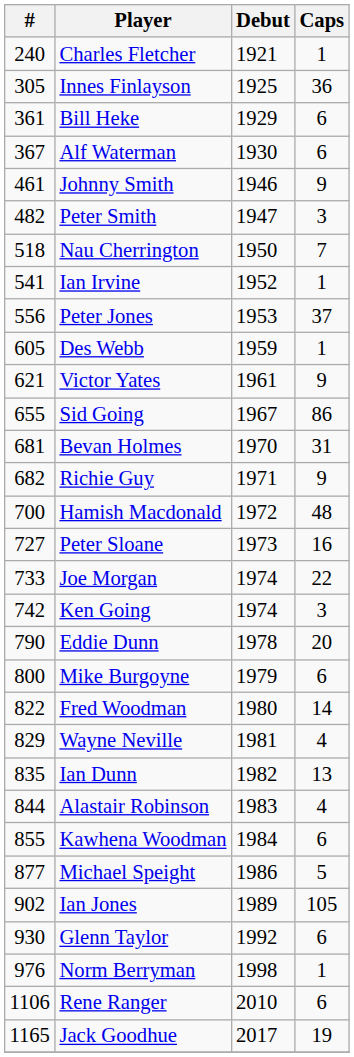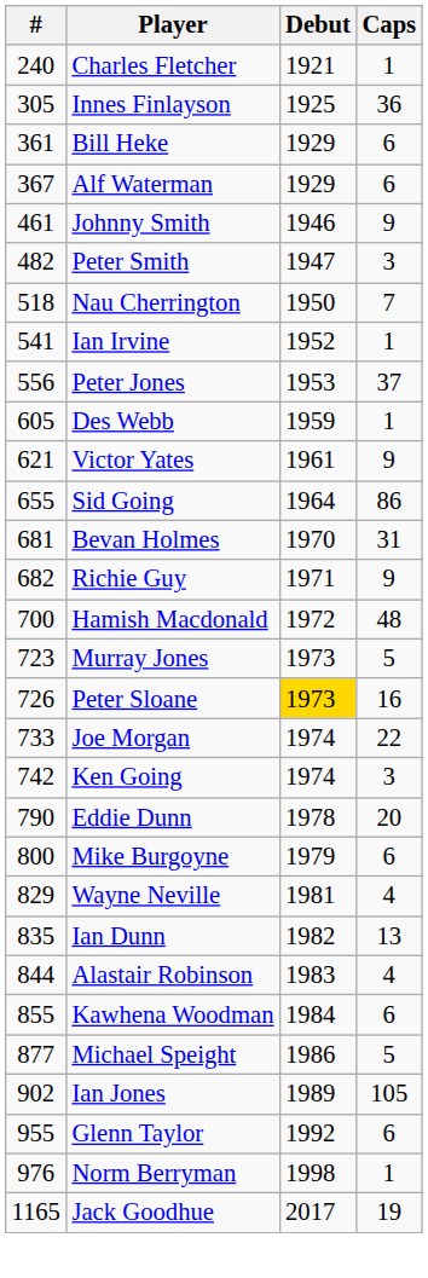 <table class="wikitable" style="text-align:center">
 <tr>
 <th>#</th>
 <th>Player</th>
 <th>Debut</th>
 <th>Caps</th>
 </tr>
 <tr>
 <td>240</td>
 <td align="left"><a href='#'>Charles Fletcher</a></td>
 <td align="left">1921</td>
 <td>1</td>
 </tr>
 <tr>
 <td>305</td>
 <td align="left"><a href='#'>Innes Finlayson</a></td>
 <td align="left">1925</td>
 <td>36</td>
 </tr>
 <tr>
 <td>361</td>
 <td align="left"><a href='#'>Bill Heke</a></td>
 <td align="left">1929</td>
 <td>6</td>
 </tr>
 <tr>
 <td>367</td>
 <td align="left"><a href='#'>Alf Waterman</a></td>
-<td align="left">1930</td>
+<td align="left">1929</td>
 <td>6</td>
 </tr>
 <tr>
 <td>461</td>
 <td align="left"><a href='#'>Johnny Smith</a></td>
 <td align="left">1946</td>
 <td>9</td>
 </tr>
 <tr>
 <td>482</td>
 <td align="left"><a href='#'>Peter Smith</a></td>
 <td align="left">1947</td>
 <td>3</td>
 </tr>
 <tr>
 <td>518</td>
 <td align="left"><a href='#'>Nau Cherrington</a></td>
 <td align="left">1950</td>
 <td>7</td>
 </tr>
 <tr>
 <td>541</td>
 <td align="left"><a href='#'>Ian Irvine</a></td>
 <td align="left">1952</td>
 <td>1</td>
 </tr>
 <tr>
 <td>556</td>
 <td align="left"><a href='#'>Peter Jones</a></td>
 <td align="left">1953</td>
 <td>37</td>
 </tr>
 <tr>
 <td>605</td>
 <td align="left"><a href='#'>Des Webb</a></td>
 <td align="left">1959</td>
 <td>1</td>
 </tr>
 <tr>
 <td>621</td>
 <td align="left"><a href='#'>Victor Yates</a></td>
 <td align="left">1961</td>
 <td>9</td>
 </tr>
 <tr>
 <td>655</td>
 <td align="left"><a href='#'>Sid Going</a></td>
-<td align="left">1967</td>
+<td align="left">1964</td>
 <td>86</td>
 </tr>
 <tr>
 <td>681</td>
 <td align="left"><a href='#'>Bevan Holmes</a></td>
 <td align="left">1970</td>
 <td>31</td>
 </tr>
 <tr>
 <td>682</td>
 <td align="left"><a href='#'>Richie Guy</a></td>
 <td align="left">1971</td>
 <td>9</td>
 </tr>
 <tr>
 <td>700</td>
 <td align="left"><a href='#'>Hamish Macdonald</a></td>
 <td align="left">1972</td>
 <td>48</td>
 </tr>
 <tr>
-<td>727</td>
+<td>723</td>
+<td align="left"><a href='#'>Murray Jones</a></td>
+<td align="left">1973</td>
+<td>5</td>
+</tr>
+<tr>
+<td>726</td>
 <td align="left"><a href='#'>Peter Sloane</a></td>
-<td align="left">1973</td>
+<td align="left" style="background: gold;">1973</td>
 <td>16</td>
 </tr>
 <tr>
 <td>733</td>
 <td align="left"><a href='#'>Joe Morgan</a></td>
 <td align="left">1974</td>
 <td>22</td>
 </tr>
 <tr>
 <td>742</td>
 <td align="left"><a href='#'>Ken Going</a></td>
 <td align="left">1974</td>
 <td>3</td>
 </tr>
 <tr>
 <td>790</td>
 <td align="left"><a href='#'>Eddie Dunn</a></td>
 <td align="left">1978</td>
 <td>20</td>
 </tr>
 <tr>
 <td>800</td>
 <td align="left"><a href='#'>Mike Burgoyne</a></td>
 <td align="left">1979</td>
 <td>6</td>
-</tr>
-<tr>
-<td>822</td>
-<td align="left"><a href='#'>Fred Woodman</a></td>
-<td align="left">1980</td>
-<td>14</td>
 </tr>
 <tr>
 <td>829</td>
 <td align="left"><a href='#'>Wayne Neville</a></td>
 <td align="left">1981</td>
 <td>4</td>
 </tr>
 <tr>
 <td>835</td>
 <td align="left"><a href='#'>Ian Dunn</a></td>
 <td align="left">1982</td>
 <td>13</td>
 </tr>
 <tr>
 <td>844</td>
 <td align="left"><a href='#'>Alastair Robinson</a></td>
 <td align="left">1983</td>
 <td>4</td>
 </tr>
 <tr>
 <td>855</td>
 <td align="left"><a href='#'>Kawhena Woodman</a></td>
 <td align="left">1984</td>
 <td>6</td>
 </tr>
 <tr>
 <td>877</td>
 <td align="left"><a href='#'>Michael Speight</a></td>
 <td align="left">1986</td>
 <td>5</td>
 </tr>
 <tr>
 <td>902</td>
 <td align="left"><a href='#'>Ian Jones</a></td>
 <td align="left">1989</td>
 <td>105</td>
 </tr>
 <tr>
-<td>930</td>
+<td>955</td>
 <td align="left"><a href='#'>Glenn Taylor</a></td>
 <td align="left">1992</td>
 <td>6</td>
 </tr>
 <tr>
 <td>976</td>
 <td align="left"><a href='#'>Norm Berryman</a></td>
 <td align="left">1998</td>
 <td>1</td>
 </tr>
 <tr>
-<td>1106</td>
-<td align="left"><a href='#'>Rene Ranger</a></td>
-<td align="left">2010</td>
-<td>6</td>
-</tr>
-<tr>
 <td>1165</td>
 <td align="left"><a href='#'>Jack Goodhue</a></td>
 <td align="left">2017</td>
 <td>19</td>
 </tr>
 <tr>
 </tr>
 </table>
